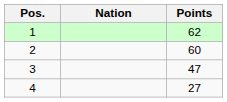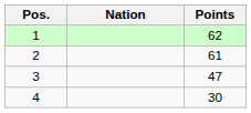 <table class="wikitable gauche" cellspacing="1" style="width:300px;">
 <tr style="background:#efefef; text-align:center;">
 <th style="width:70px;">Pos.</th>
 <th>Nation</th>
 <th style="width:70px;">Points</th>
 </tr>
 <tr style="vertical-align:top; text-align:center; background:#ccffcc;">
 <td>1</td>
 <td style="text-align:left;"></td>
 <td>62</td>
 </tr>
 <tr style="vertical-align:top; text-align:center;">
 <td>2</td>
 <td style="text-align:left;"></td>
-<td>60</td>
+<td>61</td>
 </tr>
 <tr style="vertical-align:top; text-align:center;">
 <td>3</td>
 <td style="text-align:left;"></td>
 <td>47</td>
 </tr>
 <tr style="vertical-align:top; text-align:center;">
 <td>4</td>
 <td style="text-align:left;"></td>
-<td>27</td>
+<td>30</td>
 </tr>
 </table>
